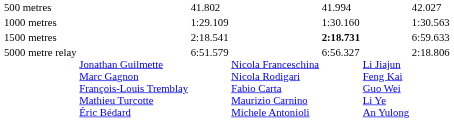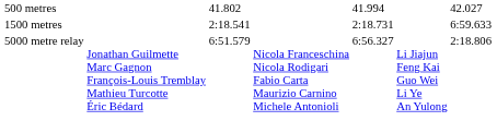 <table>
 <tr>
 <td>500 metres <br> </td>
 <td></td>
 <td>41.802</td>
 <td></td>
 <td>41.994</td>
 <td></td>
 <td>42.027</td>
 </tr>
 <tr>
-<td>1000 metres <br> </td>
-<td></td>
-<td>1:29.109</td>
-<td></td>
-<td>1:30.160</td>
-<td></td>
-<td>1:30.563</td>
-</tr>
-<tr>
 <td>1500 metres <br> </td>
 <td></td>
 <td>2:18.541</td>
 <td></td>
-<td><strong>2:18.731</strong></td>
+<td>2:18.731</td>
 <td></td>
 <td>6:59.633</td>
 </tr>
 <tr valign="top">
 <td>5000 metre relay <br> </td>
 <td> <br> <a href='#'>Jonathan Guilmette</a> <br> <a href='#'>Marc Gagnon</a> <br> <a href='#'>François-Louis Tremblay</a> <br> <a href='#'>Mathieu Turcotte</a> <br> <a href='#'>Éric Bédard</a></td>
 <td>6:51.579</td>
 <td> <br> <a href='#'>Nicola Franceschina</a> <br> <a href='#'>Nicola Rodigari</a> <br> <a href='#'>Fabio Carta</a> <br> <a href='#'>Maurizio Carnino</a> <br> <a href='#'>Michele Antonioli</a></td>
 <td>6:56.327</td>
 <td> <br> <a href='#'>Li Jiajun</a> <br> <a href='#'>Feng Kai</a> <br> <a href='#'>Guo Wei</a> <br> <a href='#'>Li Ye</a> <br> <a href='#'>An Yulong</a></td>
 <td>2:18.806</td>
 </tr>
 </table>
